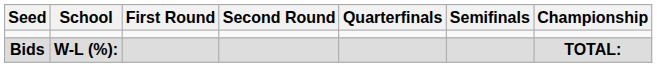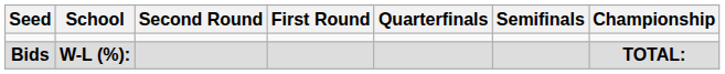 <table class="sortable wikitable" style="white-space:nowrap; font-size:90%;">
 <tr>
 <th>Seed</th>
 <th>School</th>
+<th>Second Round</th>
 <th>First Round</th>
-<th>Second Round</th>
 <th>Quarterfinals</th>
 <th>Semifinals</th>
 <th>Championship</th>
 </tr>
 <tr>
 <td></td>
 <td></td>
 <td></td>
 <td></td>
 <td></td>
 <td></td>
 <td></td>
 </tr>
 <tr class="sortbottom" style="text-align:center; background:#ddd;">
 <td><strong>Bids</strong></td>
 <td><strong>W-L (%):</strong></td>
 <td></td>
 <td></td>
 <td></td>
 <td></td>
 <td><strong>TOTAL:</strong> </td>
 </tr>
 </table>
